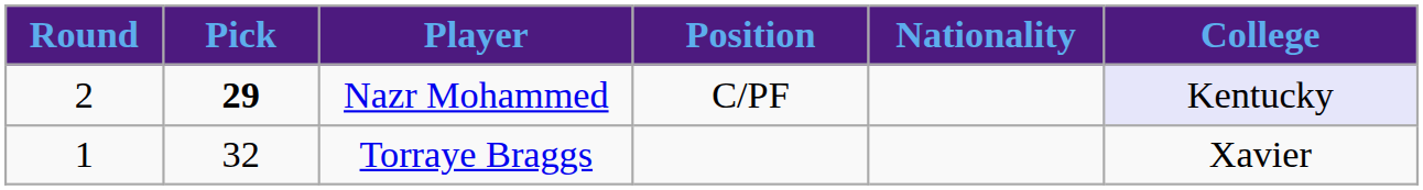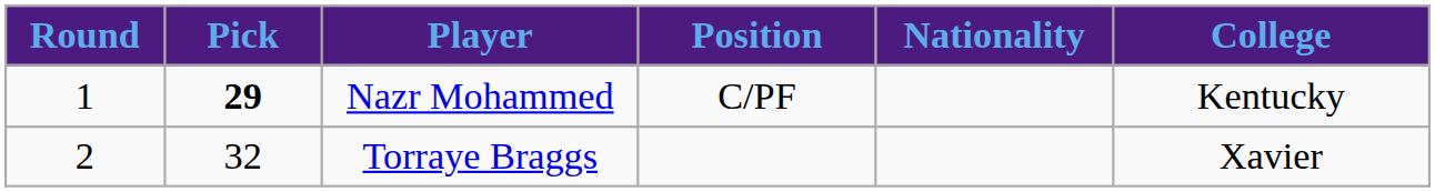 <table class="wikitable sortable sortable">
 <tr>
 <th style="background:#4D1A7F; color:#5DADEC" width="10%">Round</th>
 <th style="background:#4D1A7F; color:#5DADEC" width="10%">Pick</th>
 <th style="background:#4D1A7F; color:#5DADEC" width="20%">Player</th>
 <th style="background:#4D1A7F; color:#5DADEC" width="15%">Position</th>
 <th style="background:#4D1A7F; color:#5DADEC" width="15%">Nationality</th>
 <th style="background:#4D1A7F; color:#5DADEC" width="20%">College</th>
 </tr>
 <tr style="text-align: center">
-<td>2</td>
+<td>1</td>
 <td><strong>29</strong></td>
 <td><a href='#'>Nazr Mohammed</a></td>
 <td>C/PF</td>
 <td></td>
-<td style="background: lavender;">Kentucky</td>
+<td>Kentucky</td>
 </tr>
 <tr style="text-align: center">
-<td>1</td>
+<td>2</td>
 <td>32</td>
 <td><a href='#'>Torraye Braggs</a></td>
 <td></td>
 <td></td>
 <td>Xavier</td>
 </tr>
 </table>
